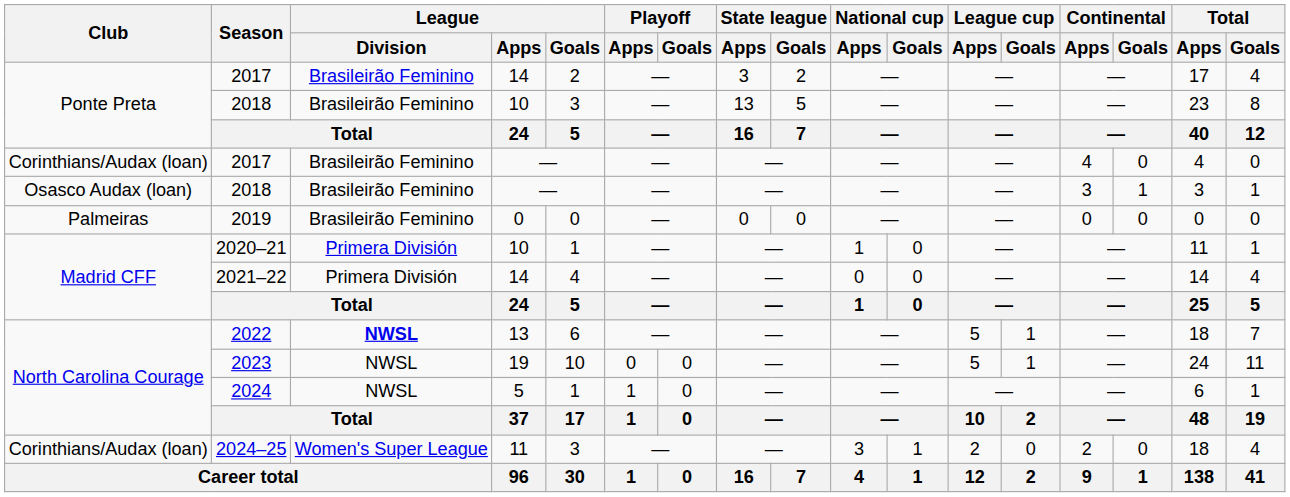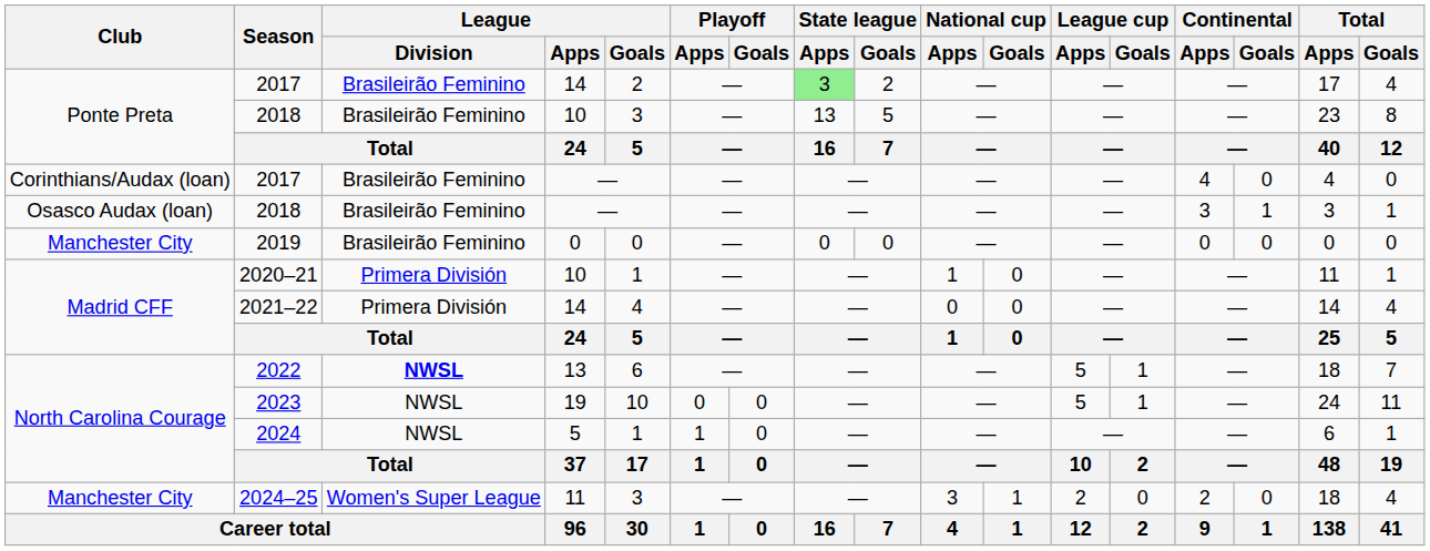 <table class="wikitable" style="text-align:center">
 <tr>
 <th rowspan="2">Club</th>
 <th rowspan="2">Season</th>
 <th colspan="3">League</th>
 <th colspan="2">Playoff</th>
 <th colspan="2">State league</th>
 <th colspan="2">National cup</th>
 <th colspan="2">League cup</th>
 <th colspan="2">Continental</th>
 <th colspan="2">Total</th>
 </tr>
 <tr>
 <th>Division</th>
 <th>Apps</th>
 <th>Goals</th>
 <th>Apps</th>
 <th>Goals</th>
 <th>Apps</th>
 <th>Goals</th>
 <th>Apps</th>
 <th>Goals</th>
 <th>Apps</th>
 <th>Goals</th>
 <th>Apps</th>
 <th>Goals</th>
 <th>Apps</th>
 <th>Goals</th>
 </tr>
 <tr>
 <td rowspan="3">Ponte Preta</td>
 <td>2017</td>
 <td><a href='#'>Brasileirão Feminino</a></td>
 <td>14</td>
 <td>2</td>
 <td colspan="2">—</td>
-<td>3</td>
+<td style="background: lightgreen;">3</td>
 <td>2</td>
 <td colspan="2">—</td>
 <td colspan="2">—</td>
 <td colspan="2">—</td>
 <td>17</td>
 <td>4</td>
 </tr>
 <tr>
 <td>2018</td>
 <td>Brasileirão Feminino</td>
 <td>10</td>
 <td>3</td>
 <td colspan="2">—</td>
 <td>13</td>
 <td>5</td>
 <td colspan="2">—</td>
 <td colspan="2">—</td>
 <td colspan="2">—</td>
 <td>23</td>
 <td>8</td>
 </tr>
 <tr>
 <th colspan="2">Total</th>
 <th>24</th>
 <th>5</th>
 <th colspan="2">—</th>
 <th>16</th>
 <th>7</th>
 <th colspan="2">—</th>
 <th colspan="2">—</th>
 <th colspan="2">—</th>
 <th>40</th>
 <th>12</th>
 </tr>
 <tr>
 <td>Corinthians/Audax (loan)</td>
 <td>2017</td>
 <td>Brasileirão Feminino</td>
 <td colspan="2">—</td>
 <td colspan="2">—</td>
 <td colspan="2">—</td>
 <td colspan="2">—</td>
 <td colspan="2">—</td>
 <td>4</td>
 <td>0</td>
 <td>4</td>
 <td>0</td>
 </tr>
 <tr>
 <td>Osasco Audax (loan)</td>
 <td>2018</td>
 <td>Brasileirão Feminino</td>
 <td colspan="2">—</td>
 <td colspan="2">—</td>
 <td colspan="2">—</td>
 <td colspan="2">—</td>
 <td colspan="2">—</td>
 <td>3</td>
 <td>1</td>
 <td>3</td>
 <td>1</td>
 </tr>
 <tr>
-<td>Palmeiras</td>
+<td><a href='#'>Manchester City</a></td>
 <td>2019</td>
 <td>Brasileirão Feminino</td>
 <td>0</td>
 <td>0</td>
 <td colspan="2">—</td>
 <td>0</td>
 <td>0</td>
 <td colspan="2">—</td>
 <td colspan="2">—</td>
 <td>0</td>
 <td>0</td>
 <td>0</td>
 <td>0</td>
 </tr>
 <tr>
 <td rowspan="3"><a href='#'>Madrid CFF</a></td>
 <td>2020–21</td>
 <td><a href='#'>Primera División</a></td>
 <td>10</td>
 <td>1</td>
 <td colspan="2">—</td>
 <td colspan="2">—</td>
 <td>1</td>
 <td>0</td>
 <td colspan="2">—</td>
 <td colspan="2">—</td>
 <td>11</td>
 <td>1</td>
 </tr>
 <tr>
 <td>2021–22</td>
 <td>Primera División</td>
 <td>14</td>
 <td>4</td>
 <td colspan="2">—</td>
 <td colspan="2">—</td>
 <td>0</td>
 <td>0</td>
 <td colspan="2">—</td>
 <td colspan="2">—</td>
 <td>14</td>
 <td>4</td>
 </tr>
 <tr>
 <th colspan="2">Total</th>
 <th>24</th>
 <th>5</th>
 <th colspan="2">—</th>
 <th colspan="2">—</th>
 <th>1</th>
 <th>0</th>
 <th colspan="2">—</th>
 <th colspan="2">—</th>
 <th>25</th>
 <th>5</th>
 </tr>
 <tr>
 <td rowspan="4"><a href='#'>North Carolina Courage</a></td>
 <td><a href='#'>2022</a></td>
 <td><strong><a href='#'>NWSL</a></strong></td>
 <td>13</td>
 <td>6</td>
 <td colspan="2">—</td>
 <td colspan="2">—</td>
 <td colspan="2">—</td>
 <td>5</td>
 <td>1</td>
 <td colspan="2">—</td>
 <td>18</td>
 <td>7</td>
 </tr>
 <tr>
 <td><a href='#'>2023</a></td>
 <td>NWSL</td>
 <td>19</td>
 <td>10</td>
 <td>0</td>
 <td>0</td>
 <td colspan="2">—</td>
 <td colspan="2">—</td>
 <td>5</td>
 <td>1</td>
 <td colspan="2">—</td>
 <td>24</td>
 <td>11</td>
 </tr>
 <tr>
 <td><a href='#'>2024</a></td>
 <td>NWSL</td>
 <td>5</td>
 <td>1</td>
 <td>1</td>
 <td>0</td>
 <td colspan="2">—</td>
 <td colspan="2">—</td>
 <td colspan="2">—</td>
 <td colspan="2">—</td>
 <td>6</td>
 <td>1</td>
 </tr>
 <tr>
 <th colspan="2">Total</th>
 <th>37</th>
 <th>17</th>
 <th>1</th>
 <th>0</th>
 <th colspan="2">—</th>
 <th colspan="2">—</th>
 <th>10</th>
 <th>2</th>
 <th colspan="2">—</th>
 <th>48</th>
 <th>19</th>
 </tr>
 <tr>
-<td>Corinthians/Audax (loan)</td>
+<td><a href='#'>Manchester City</a></td>
 <td><a href='#'>2024–25</a></td>
 <td><a href='#'>Women's Super League</a></td>
 <td>11</td>
 <td>3</td>
 <td colspan="2">—</td>
 <td colspan="2">—</td>
 <td>3</td>
 <td>1</td>
 <td>2</td>
 <td>0</td>
 <td>2</td>
 <td>0</td>
 <td>18</td>
 <td>4</td>
 </tr>
 <tr>
 <th colspan="3">Career total</th>
 <th>96</th>
 <th>30</th>
 <th>1</th>
 <th>0</th>
 <th>16</th>
 <th>7</th>
 <th>4</th>
 <th>1</th>
 <th>12</th>
 <th>2</th>
 <th>9</th>
 <th>1</th>
 <th>138</th>
 <th>41</th>
 </tr>
 </table>
